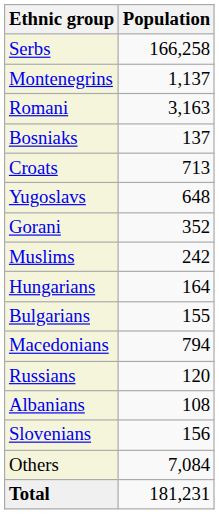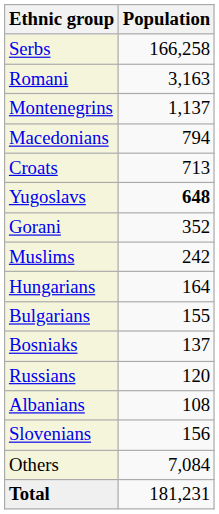 <table class="wikitable">
 <tr>
 <th>Ethnic group</th>
 <th>Population</th>
 </tr>
 <tr>
 <td style="background:#F5F5DC;"><a href='#'>Serbs</a></td>
 <td align="right">166,258</td>
 </tr>
 <tr>
+<td style="background:#F5F5DC;"><a href='#'>Romani</a></td>
+<td align="right">3,163</td>
+</tr>
+<tr>
 <td style="background:#F5F5DC;"><a href='#'>Montenegrins</a></td>
 <td align="right">1,137</td>
 </tr>
 <tr>
-<td style="background:#F5F5DC;"><a href='#'>Romani</a></td>
-<td align="right">3,163</td>
-</tr>
-<tr>
-<td style="background:#F5F5DC;"><a href='#'>Bosniaks</a></td>
-<td align="right">137</td>
+<td style="background:#F5F5DC;"><a href='#'>Macedonians</a></td>
+<td align="right">794</td>
 </tr>
 <tr>
 <td style="background:#F5F5DC;"><a href='#'>Croats</a></td>
 <td align="right">713</td>
 </tr>
 <tr>
 <td style="background:#F5F5DC;"><a href='#'>Yugoslavs</a></td>
-<td align="right">648</td>
+<td align="right"><strong>648</strong></td>
 </tr>
 <tr>
 <td style="background:#F5F5DC;"><a href='#'>Gorani</a></td>
 <td align="right">352</td>
 </tr>
 <tr>
 <td style="background:#F5F5DC;"><a href='#'>Muslims</a></td>
 <td align="right">242</td>
 </tr>
 <tr>
 <td style="background:#F5F5DC;"><a href='#'>Hungarians</a></td>
 <td align="right">164</td>
 </tr>
 <tr>
 <td style="background:#F5F5DC;"><a href='#'>Bulgarians</a></td>
 <td align="right">155</td>
 </tr>
 <tr>
-<td style="background:#F5F5DC;"><a href='#'>Macedonians</a></td>
-<td align="right">794</td>
+<td style="background:#F5F5DC;"><a href='#'>Bosniaks</a></td>
+<td align="right">137</td>
 </tr>
 <tr>
 <td style="background:#F5F5DC;"><a href='#'>Russians</a></td>
 <td align="right">120</td>
 </tr>
 <tr>
 <td style="background:#F5F5DC;"><a href='#'>Albanians</a></td>
 <td align="right">108</td>
 </tr>
 <tr>
 <td style="background:#F5F5DC;"><a href='#'>Slovenians</a></td>
 <td align="right">156</td>
 </tr>
 <tr>
 <td style="background:#F5F5DC;">Others</td>
 <td align="right">7,084</td>
 </tr>
 <tr>
 <td style="background:#F0F0F0;"><strong>Total</strong></td>
 <td align="right">181,231</td>
 </tr>
 </table>
